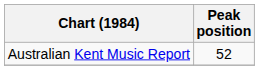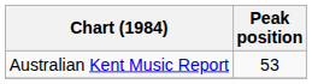 <table class="wikitable sortable">
 <tr>
 <th>Chart (1984)</th>
 <th>Peak<br>position</th>
 </tr>
 <tr>
 <td>Australian <a href='#'>Kent Music Report</a></td>
-<td style="text-align:center;">52</td>
+<td style="text-align:center;">53</td>
 </tr>
 <tr>
 </tr>
 </table>
